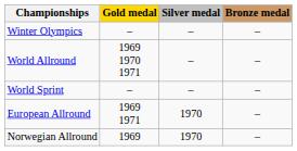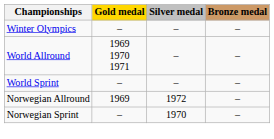 <table class="wikitable">
 <tr>
 <th>Championships</th>
 <td align=center bgcolor=gold><strong>Gold medal</strong></td>
 <td align=center bgcolor=silver><strong>Silver medal</strong></td>
 <td align=center bgcolor=cc9966><strong>Bronze medal</strong></td>
 </tr>
 <tr align="center">
 <td align="left"><a href='#'>Winter Olympics</a></td>
 <td>–</td>
 <td>–</td>
 <td>–</td>
 </tr>
 <tr align="center">
 <td align="left"><a href='#'>World Allround</a></td>
 <td>1969 <br> 1970 <br> 1971</td>
 <td>–</td>
 <td>–</td>
 </tr>
 <tr align="center">
 <td align="left"><a href='#'>World Sprint</a></td>
 <td>–</td>
 <td>–</td>
 <td>–</td>
 </tr>
 <tr align="center">
-<td align="left"><a href='#'>European Allround</a></td>
-<td>1969 <br> 1971</td>
-<td>1970</td>
+<td align="left">Norwegian Allround</td>
+<td>1969</td>
+<td>1972</td>
 <td>–</td>
 </tr>
 <tr align="center">
-<td align="left">Norwegian Allround</td>
-<td>1969</td>
+<td align="left">Norwegian Sprint</td>
+<td>–</td>
 <td>1970</td>
 <td>–</td>
 </tr>
 </table>
